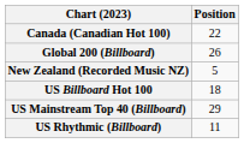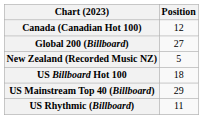 <table class="wikitable sortable plainrowheaders" style="text-align:center">
 <tr>
 <th scope="col">Chart (2023)</th>
 <th scope="col">Position</th>
 </tr>
 <tr>
 <th scope="row">Canada (Canadian Hot 100)</th>
-<td>22</td>
+<td>12</td>
 </tr>
 <tr>
 <th scope="row">Global 200 (<em>Billboard</em>)</th>
-<td>26</td>
+<td>27</td>
 </tr>
 <tr>
 <th scope="row">New Zealand (Recorded Music NZ)</th>
 <td>5</td>
 </tr>
 <tr>
 <th scope="row">US <em>Billboard</em> Hot 100</th>
 <td>18</td>
 </tr>
 <tr>
 <th scope="row">US Mainstream Top 40 (<em>Billboard</em>)</th>
 <td>29</td>
 </tr>
 <tr>
 <th scope="row">US Rhythmic (<em>Billboard</em>)</th>
 <td>11</td>
 </tr>
 </table>
